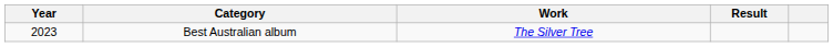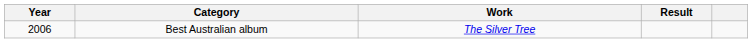 <table class="wikitable">
 <tr>
 <th style="width:5%;">Year</th>
 <th style="width:20%;">Category</th>
 <th style="width:20%;">Work</th>
 <th style="width:5%;">Result</th>
 <th style="width:2.5%;"></th>
 </tr>
 <tr>
-<td style="text-align:center;">2023</td>
+<td style="text-align:center;">2006</td>
 <td style="text-align:center;">Best Australian album</td>
 <td style="text-align:center;"><em><a href='#'>The Silver Tree</a></em></td>
 <td></td>
 <td style="text-align:center;"></td>
 </tr>
 </table>
